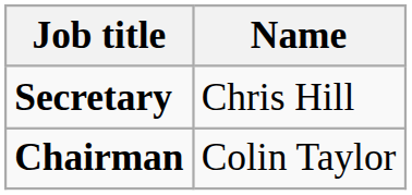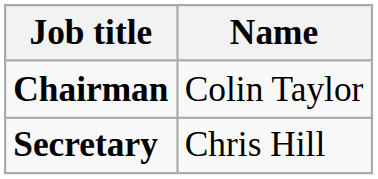 <table class="wikitable">
 <tr>
 <th>Job title</th>
 <th>Name</th>
 </tr>
 <tr>
+<td><strong>Chairman</strong></td>
+<td>Colin Taylor </td>
+</tr>
+<tr>
 <td><strong>Secretary</strong></td>
 <td>Chris Hill </td>
 </tr>
-<tr>
-<td><strong>Chairman</strong></td>
-<td>Colin Taylor </td>
-</tr>
 </table>
